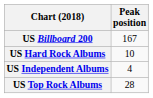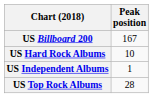 <table class="wikitable sortable plainrowheaders" style="text-align:center">
 <tr>
 <th scope="col">Chart (2018)</th>
 <th scope="col">Peak<br> position</th>
 </tr>
 <tr>
 <th scope="row">US <a href='#'><em>Billboard</em> 200</a></th>
 <td style="text-align:center;">167</td>
 </tr>
 <tr>
 <th scope="row">US <a href='#'>Hard Rock Albums</a></th>
 <td>10</td>
 </tr>
 <tr>
 <th scope="row">US <a href='#'>Independent Albums</a></th>
-<td>4</td>
+<td>1</td>
 </tr>
 <tr>
 <th scope="row">US <a href='#'>Top Rock Albums</a></th>
 <td>28</td>
 </tr>
 </table>
